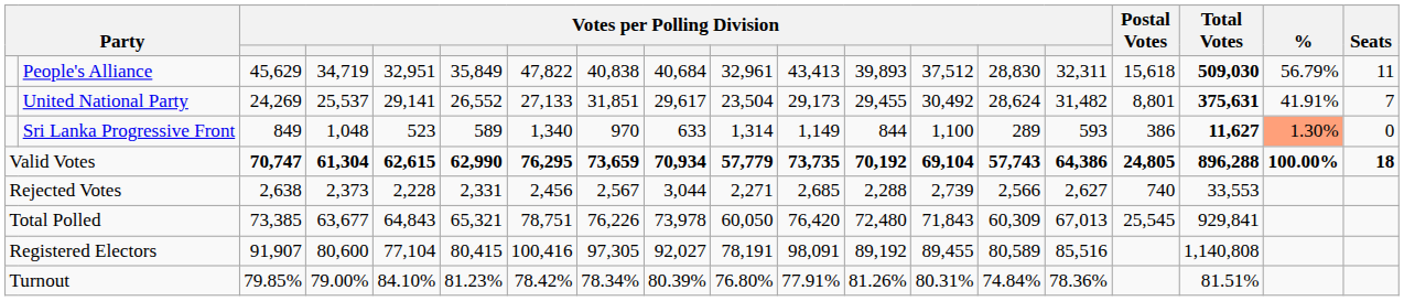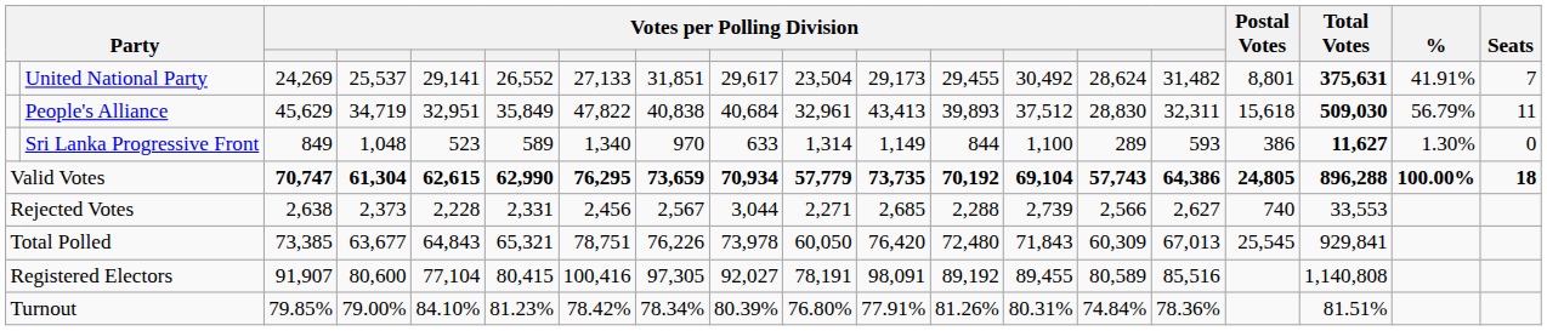 <table class="wikitable" border="1" style="text-align:right;">
 <tr>
 <th align=left valign=bottom rowspan=2 colspan=2 width="180">Party</th>
 <th colspan=13>Votes per Polling Division</th>
 <th align=center valign=bottom rowspan=2 width="50">Postal<br>Votes</th>
 <th align=center valign=bottom rowspan=2 width="50">Total Votes</th>
 <th align=center valign=bottom rowspan=2 width="50">%</th>
 <th align=center valign=bottom rowspan=2 width="40">Seats</th>
 </tr>
 <tr>
 <th></th>
 <th></th>
 <th></th>
 <th></th>
 <th></th>
 <th></th>
 <th></th>
 <th></th>
 <th></th>
 <th></th>
 <th></th>
 <th></th>
 <th></th>
 </tr>
 <tr>
 <td bgcolor=> </td>
+<td align=left><a href='#'>United National Party</a></td>
+<td>24,269</td>
+<td>25,537</td>
+<td>29,141</td>
+<td>26,552</td>
+<td>27,133</td>
+<td>31,851</td>
+<td>29,617</td>
+<td>23,504</td>
+<td>29,173</td>
+<td>29,455</td>
+<td>30,492</td>
+<td>28,624</td>
+<td>31,482</td>
+<td>8,801</td>
+<td><strong>375,631</strong></td>
+<td>41.91%</td>
+<td>7</td>
+</tr>
+<tr>
+<td bgcolor=> </td>
 <td align=left><a href='#'>People's Alliance</a></td>
 <td>45,629</td>
 <td>34,719</td>
 <td>32,951</td>
 <td>35,849</td>
 <td>47,822</td>
 <td>40,838</td>
 <td>40,684</td>
 <td>32,961</td>
 <td>43,413</td>
 <td>39,893</td>
 <td>37,512</td>
 <td>28,830</td>
 <td>32,311</td>
 <td>15,618</td>
 <td><strong>509,030</strong></td>
 <td>56.79%</td>
 <td>11</td>
 </tr>
 <tr>
 <td bgcolor=> </td>
-<td align=left><a href='#'>United National Party</a></td>
-<td>24,269</td>
-<td>25,537</td>
-<td>29,141</td>
-<td>26,552</td>
-<td>27,133</td>
-<td>31,851</td>
-<td>29,617</td>
-<td>23,504</td>
-<td>29,173</td>
-<td>29,455</td>
-<td>30,492</td>
-<td>28,624</td>
-<td>31,482</td>
-<td>8,801</td>
-<td><strong>375,631</strong></td>
-<td>41.91%</td>
-<td>7</td>
-</tr>
-<tr>
-<td bgcolor=> </td>
 <td align=left><a href='#'>Sri Lanka Progressive Front</a></td>
 <td>849</td>
 <td>1,048</td>
 <td>523</td>
 <td>589</td>
 <td>1,340</td>
 <td>970</td>
 <td>633</td>
 <td>1,314</td>
 <td>1,149</td>
 <td>844</td>
 <td>1,100</td>
 <td>289</td>
 <td>593</td>
 <td>386</td>
 <td><strong>11,627</strong></td>
-<td style="background: lightsalmon;">1.30%</td>
+<td>1.30%</td>
 <td>0</td>
 </tr>
 <tr>
 <td align=left colspan=2>Valid Votes</td>
 <td><strong>70,747</strong></td>
 <td><strong>61,304</strong></td>
 <td><strong>62,615</strong></td>
 <td><strong>62,990</strong></td>
 <td><strong>76,295</strong></td>
 <td><strong>73,659</strong></td>
 <td><strong>70,934</strong></td>
 <td><strong>57,779</strong></td>
 <td><strong>73,735</strong></td>
 <td><strong>70,192</strong></td>
 <td><strong>69,104</strong></td>
 <td><strong>57,743</strong></td>
 <td><strong>64,386</strong></td>
 <td><strong>24,805</strong></td>
 <td><strong>896,288</strong></td>
 <td><strong>100.00%</strong></td>
 <td><strong>18</strong></td>
 </tr>
 <tr>
 <td align=left colspan=2>Rejected Votes</td>
 <td>2,638</td>
 <td>2,373</td>
 <td>2,228</td>
 <td>2,331</td>
 <td>2,456</td>
 <td>2,567</td>
 <td>3,044</td>
 <td>2,271</td>
 <td>2,685</td>
 <td>2,288</td>
 <td>2,739</td>
 <td>2,566</td>
 <td>2,627</td>
 <td>740</td>
 <td>33,553</td>
 <td></td>
 <td></td>
 </tr>
 <tr>
 <td align=left colspan=2>Total Polled</td>
 <td>73,385</td>
 <td>63,677</td>
 <td>64,843</td>
 <td>65,321</td>
 <td>78,751</td>
 <td>76,226</td>
 <td>73,978</td>
 <td>60,050</td>
 <td>76,420</td>
 <td>72,480</td>
 <td>71,843</td>
 <td>60,309</td>
 <td>67,013</td>
 <td>25,545</td>
 <td>929,841</td>
 <td></td>
 <td></td>
 </tr>
 <tr>
 <td align=left colspan=2>Registered Electors</td>
 <td>91,907</td>
 <td>80,600</td>
 <td>77,104</td>
 <td>80,415</td>
 <td>100,416</td>
 <td>97,305</td>
 <td>92,027</td>
 <td>78,191</td>
 <td>98,091</td>
 <td>89,192</td>
 <td>89,455</td>
 <td>80,589</td>
 <td>85,516</td>
 <td></td>
 <td>1,140,808</td>
 <td></td>
 <td></td>
 </tr>
 <tr>
 <td align=left colspan=2>Turnout</td>
 <td>79.85%</td>
 <td>79.00%</td>
 <td>84.10%</td>
 <td>81.23%</td>
 <td>78.42%</td>
 <td>78.34%</td>
 <td>80.39%</td>
 <td>76.80%</td>
 <td>77.91%</td>
 <td>81.26%</td>
 <td>80.31%</td>
 <td>74.84%</td>
 <td>78.36%</td>
 <td></td>
 <td>81.51%</td>
 <td></td>
 <td></td>
 </tr>
 </table>
